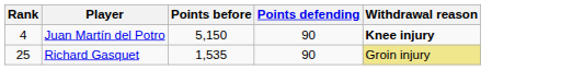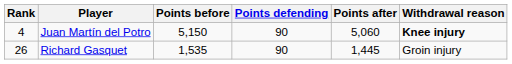 <table class="wikitable">
 <tr>
 <th>Rank</th>
 <th>Player</th>
 <th>Points before</th>
 <th><a href='#'>Points defending</a></th>
+<th>Points after</th>
 <th>Withdrawal reason</th>
 </tr>
 <tr>
 <td style="text-align:center;">4</td>
 <td style="text-align:left;" data-sort-value=> <a href='#'>Juan Martín del Potro</a></td>
 <td style="text-align:center;">5,150</td>
 <td style="text-align:center;">90</td>
+<td style="text-align:center;">5,060</td>
 <td><strong>Knee injury</strong></td>
 </tr>
 <tr>
-<td style="text-align:center;">25</td>
+<td style="text-align:center;">26</td>
 <td style="text-align:left;" data-sort-value=> <a href='#'>Richard Gasquet</a></td>
 <td style="text-align:center;">1,535</td>
 <td style="text-align:center;">90</td>
-<td style="background: khaki;">Groin injury</td>
+<td style="text-align:center;">1,445</td>
+<td>Groin injury</td>
 </tr>
 </table>
